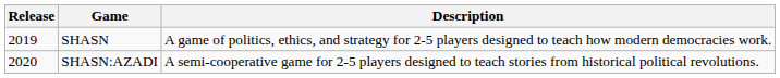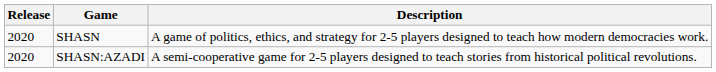 <table class="wikitable sortable">
 <tr>
 <th>Release</th>
 <th>Game</th>
 <th>Description</th>
 </tr>
 <tr>
-<td>2019</td>
+<td>2020</td>
 <td>SHASN</td>
 <td>A game of politics, ethics, and strategy for 2-5 players designed to teach how modern democracies work.</td>
 </tr>
 <tr>
 <td>2020</td>
 <td>SHASN:AZADI</td>
 <td>A semi-cooperative game for 2-5 players designed to teach stories from historical political revolutions.</td>
 </tr>
 </table>
